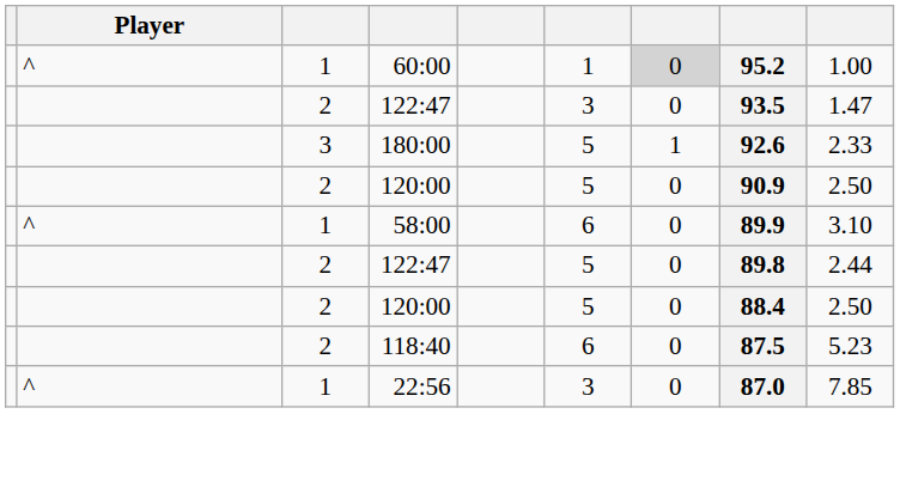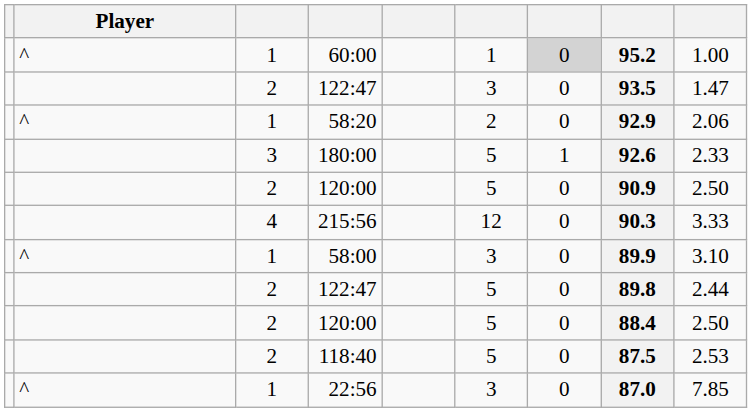 <table class="wikitable sortable" style="text-align: center">
 <tr>
 <th></th>
 <th style="width: 10em;">Player</th>
 <th style="width: 3em;"> </th>
 <th style="width: 3em;"> </th>
 <th style="width: 3em;"></th>
 <th style="width: 3em;"> </th>
 <th style="width: 3em;"> </th>
 <th style="width: 3em;"></th>
 <th style="width: 3em;"></th>
 </tr>
 <tr>
 <td></td>
 <td align="left"><em></em>^</td>
 <td>1</td>
 <td align="right">60:00</td>
 <td></td>
 <td>1</td>
 <td style="background: lightgrey;">0</td>
 <th>95.2</th>
 <td>1.00</td>
 </tr>
 <tr>
 <td></td>
 <td align="left"></td>
 <td>2</td>
 <td align="right">122:47</td>
 <td></td>
 <td>3</td>
 <td>0</td>
 <th>93.5</th>
 <td>1.47</td>
 </tr>
 <tr>
 <td></td>
+<td align="left"><em></em>^</td>
+<td>1</td>
+<td align="right">58:20</td>
+<td></td>
+<td>2</td>
+<td>0</td>
+<th>92.9</th>
+<td>2.06</td>
+</tr>
+<tr>
+<td></td>
 <td align="left"></td>
 <td>3</td>
 <td align="right">180:00</td>
 <td></td>
 <td>5</td>
 <td>1</td>
 <th>92.6</th>
 <td>2.33</td>
 </tr>
 <tr>
 <td></td>
 <td align="left"></td>
 <td>2</td>
 <td align="right">120:00</td>
 <td></td>
 <td>5</td>
 <td>0</td>
 <th>90.9</th>
 <td>2.50</td>
 </tr>
 <tr>
 <td></td>
+<td align="left"></td>
+<td>4</td>
+<td align="right">215:56</td>
+<td></td>
+<td>12</td>
+<td>0</td>
+<th>90.3</th>
+<td>3.33</td>
+</tr>
+<tr>
+<td></td>
 <td align="left"><em></em>^</td>
 <td>1</td>
 <td align="right">58:00</td>
 <td></td>
-<td>6</td>
+<td>3</td>
 <td>0</td>
 <th>89.9</th>
 <td>3.10</td>
 </tr>
 <tr>
 <td></td>
 <td align="left"></td>
 <td>2</td>
 <td align="right">122:47</td>
 <td></td>
 <td>5</td>
 <td>0</td>
 <th>89.8</th>
 <td>2.44</td>
 </tr>
 <tr>
 <td></td>
 <td align="left"></td>
 <td>2</td>
 <td align="right">120:00</td>
 <td></td>
 <td>5</td>
 <td>0</td>
 <th>88.4</th>
 <td>2.50</td>
 </tr>
 <tr>
 <td></td>
 <td align="left"></td>
 <td>2</td>
 <td align="right">118:40</td>
 <td></td>
-<td>6</td>
+<td>5</td>
 <td>0</td>
 <th>87.5</th>
-<td>5.23</td>
+<td>2.53</td>
 </tr>
 <tr>
 <td></td>
 <td align="left"><em></em>^</td>
 <td>1</td>
 <td align="right">22:56</td>
 <td></td>
 <td>3</td>
 <td>0</td>
 <th>87.0</th>
 <td>7.85</td>
 </tr>
 </table>
